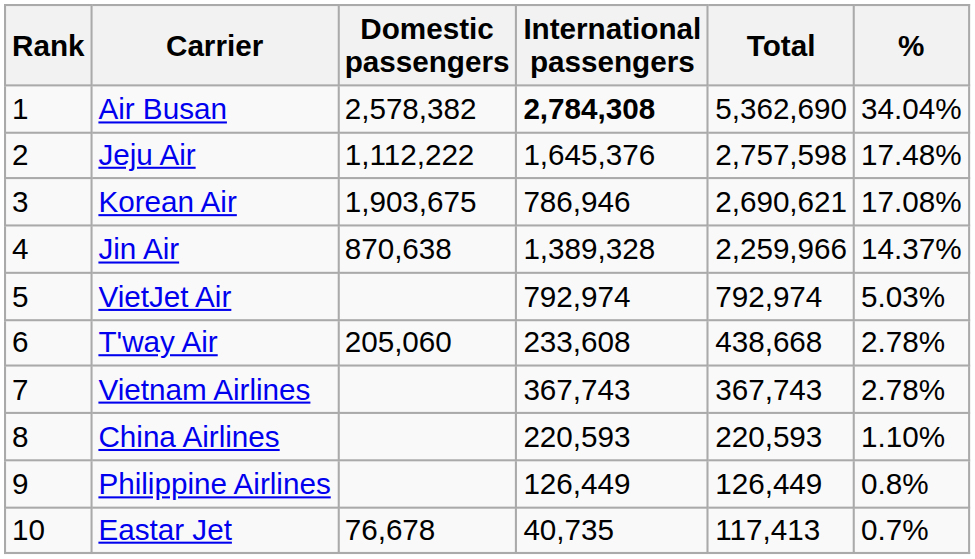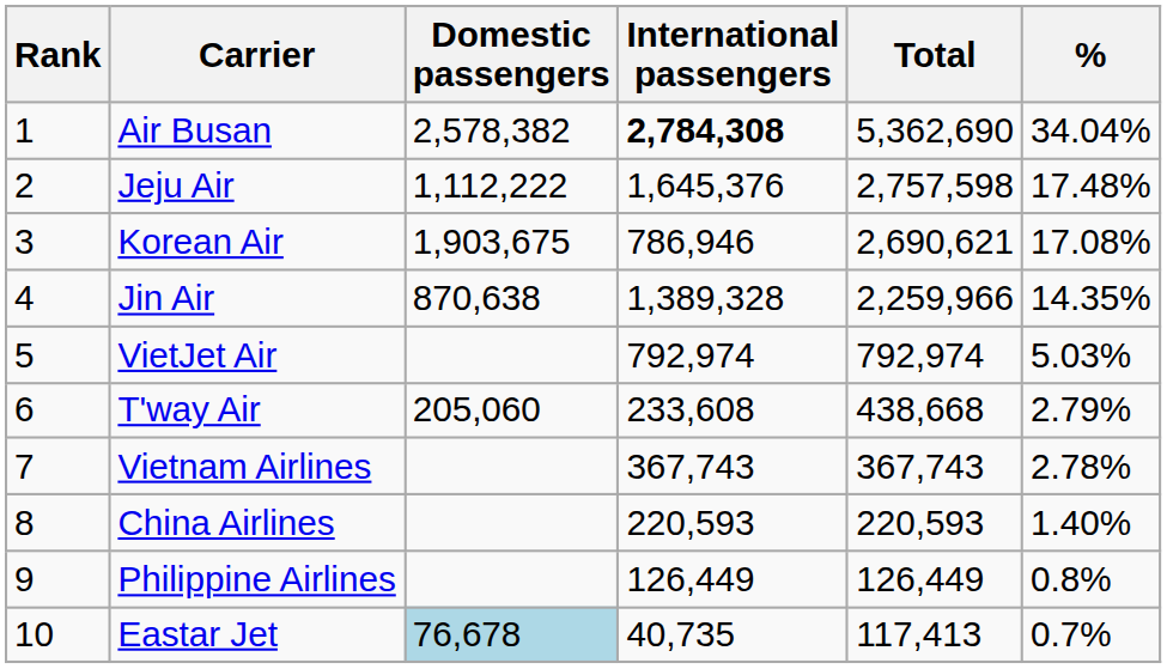 <table class="wikitable sortable" style="font-size: 90%;">
 <tr>
 <th>Rank</th>
 <th>Carrier</th>
 <th>Domestic<br>passengers</th>
 <th>International<br>passengers</th>
 <th>Total</th>
 <th>%</th>
 </tr>
 <tr>
 <td>1</td>
 <td> <a href='#'>Air Busan</a></td>
 <td>2,578,382</td>
 <td><strong>2,784,308</strong></td>
 <td>5,362,690</td>
 <td>34.04%</td>
 </tr>
 <tr>
 <td>2</td>
 <td> <a href='#'>Jeju Air</a></td>
 <td>1,112,222</td>
 <td>1,645,376</td>
 <td>2,757,598</td>
 <td>17.48%</td>
 </tr>
 <tr>
 <td>3</td>
 <td> <a href='#'>Korean Air</a></td>
 <td>1,903,675</td>
 <td>786,946</td>
 <td>2,690,621</td>
 <td>17.08%</td>
 </tr>
 <tr>
 <td>4</td>
 <td> <a href='#'>Jin Air</a></td>
 <td>870,638</td>
 <td>1,389,328</td>
 <td>2,259,966</td>
-<td>14.37%</td>
+<td>14.35%</td>
 </tr>
 <tr>
 <td>5</td>
 <td> <a href='#'>VietJet Air</a></td>
 <td></td>
 <td>792,974</td>
 <td>792,974</td>
 <td>5.03%</td>
 </tr>
 <tr>
 <td>6</td>
 <td> <a href='#'>T'way Air</a></td>
 <td>205,060</td>
 <td>233,608</td>
 <td>438,668</td>
-<td>2.78%</td>
+<td>2.79%</td>
 </tr>
 <tr>
 <td>7</td>
 <td> <a href='#'>Vietnam Airlines</a></td>
 <td></td>
 <td>367,743</td>
 <td>367,743</td>
 <td>2.78%</td>
 </tr>
 <tr>
 <td>8</td>
 <td> <a href='#'>China Airlines</a></td>
 <td></td>
 <td>220,593</td>
 <td>220,593</td>
-<td>1.10%</td>
+<td>1.40%</td>
 </tr>
 <tr>
 <td>9</td>
 <td> <a href='#'>Philippine Airlines</a></td>
 <td></td>
 <td>126,449</td>
 <td>126,449</td>
 <td>0.8%</td>
 </tr>
 <tr>
 <td>10</td>
 <td> <a href='#'>Eastar Jet</a></td>
-<td>76,678</td>
+<td style="background: lightblue;">76,678</td>
 <td>40,735</td>
 <td>117,413</td>
 <td>0.7%</td>
 </tr>
 <tr>
 </tr>
 </table>
